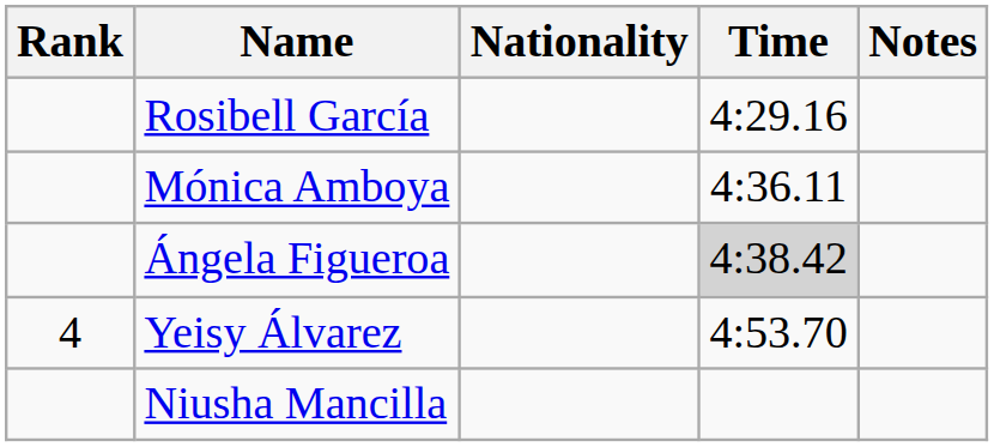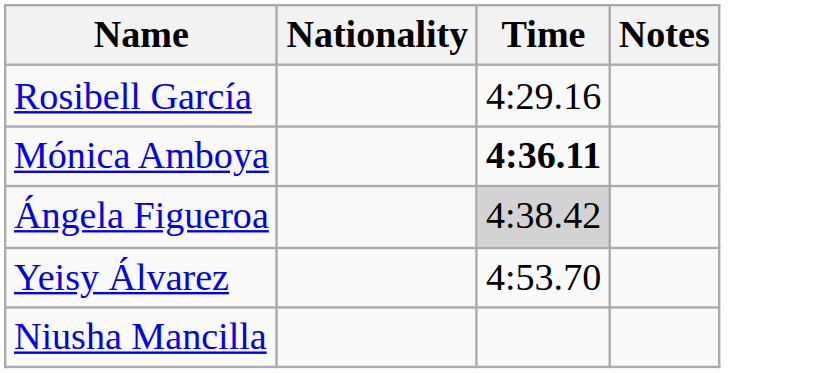 <table class="wikitable sortable" style="text-align:center">
 <tr>
-<th>Rank</th>
 <th>Name</th>
 <th>Nationality</th>
 <th>Time</th>
 <th>Notes</th>
 </tr>
 <tr>
-<td></td>
 <td align=left><a href='#'>Rosibell García</a></td>
 <td align=left></td>
 <td>4:29.16</td>
 <td></td>
 </tr>
 <tr>
-<td></td>
 <td align=left><a href='#'>Mónica Amboya</a></td>
 <td align=left></td>
-<td>4:36.11</td>
+<td><strong>4:36.11</strong></td>
 <td></td>
 </tr>
 <tr>
-<td></td>
 <td align=left><a href='#'>Ángela Figueroa</a></td>
 <td align=left></td>
 <td style="background: lightgrey;">4:38.42</td>
 <td></td>
 </tr>
 <tr>
-<td>4</td>
 <td align=left><a href='#'>Yeisy Álvarez</a></td>
 <td align=left></td>
 <td>4:53.70</td>
 <td></td>
 </tr>
 <tr>
-<td></td>
 <td align=left><a href='#'>Niusha Mancilla</a></td>
 <td align=left></td>
 <td></td>
 <td></td>
 </tr>
 </table>
